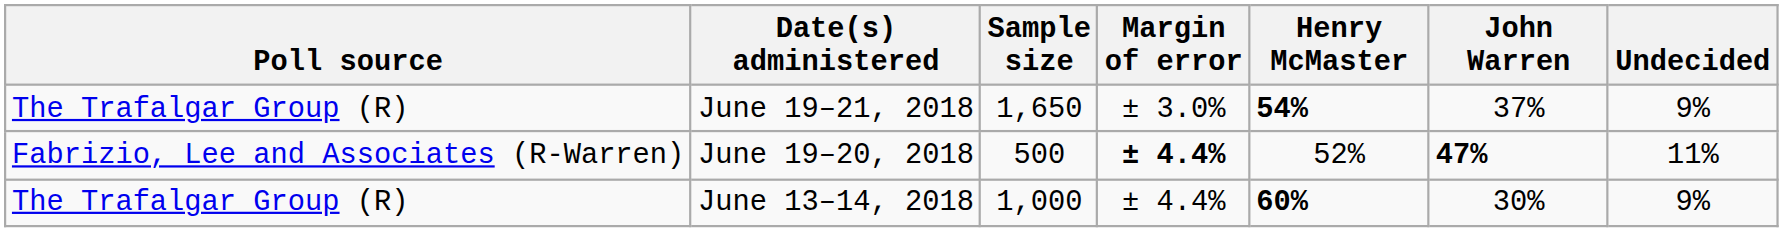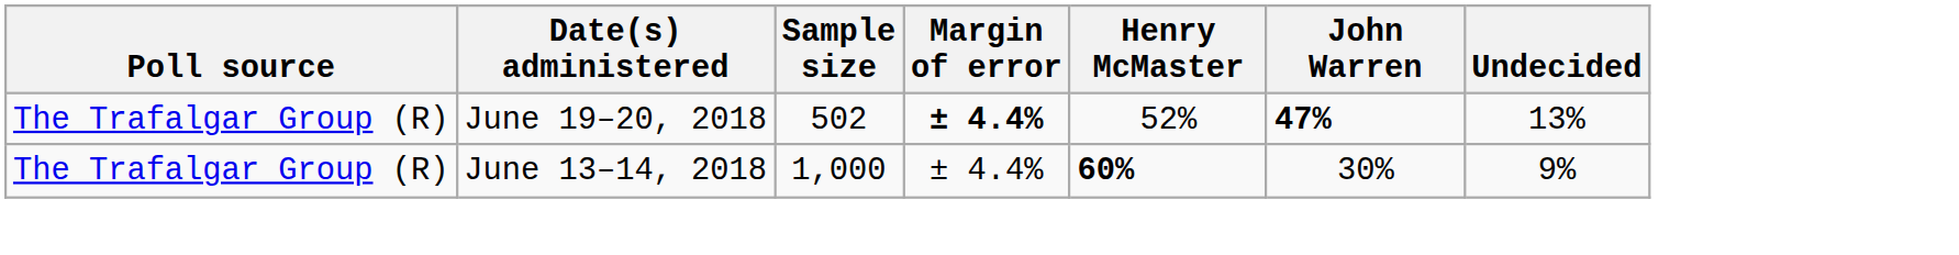 <table class="wikitable">
 <tr valign=bottom>
 <th>Poll source</th>
 <th>Date(s)<br>administered</th>
 <th>Sample<br>size</th>
 <th>Margin<br>of error</th>
 <th style="width:75px;">Henry<br>McMaster</th>
 <th style="width:75px;">John<br>Warren</th>
 <th>Undecided</th>
 </tr>
 <tr>
 <td><a href='#'>The Trafalgar Group</a> (R)</td>
-<td align=center>June 19–21, 2018</td>
-<td align=center>1,650</td>
-<td align=center>± 3.0%</td>
-<td><strong>54%</strong></td>
-<td align=center>37%</td>
-<td align=center>9%</td>
-</tr>
-<tr>
-<td><a href='#'>Fabrizio, Lee and Associates</a> (R-Warren)</td>
 <td align=center>June 19–20, 2018</td>
-<td align=center>500</td>
+<td align=center>502</td>
 <td align=center><strong>± 4.4%</strong></td>
 <td align=center>52%</td>
 <td><strong>47%</strong></td>
-<td align=center>11%</td>
+<td align=center>13%</td>
 </tr>
 <tr>
 <td><a href='#'>The Trafalgar Group</a> (R)</td>
 <td align=center>June 13–14, 2018</td>
 <td align=center>1,000</td>
 <td align=center>± 4.4%</td>
 <td><strong>60%</strong></td>
 <td align=center>30%</td>
 <td align=center>9%</td>
 </tr>
 </table>
